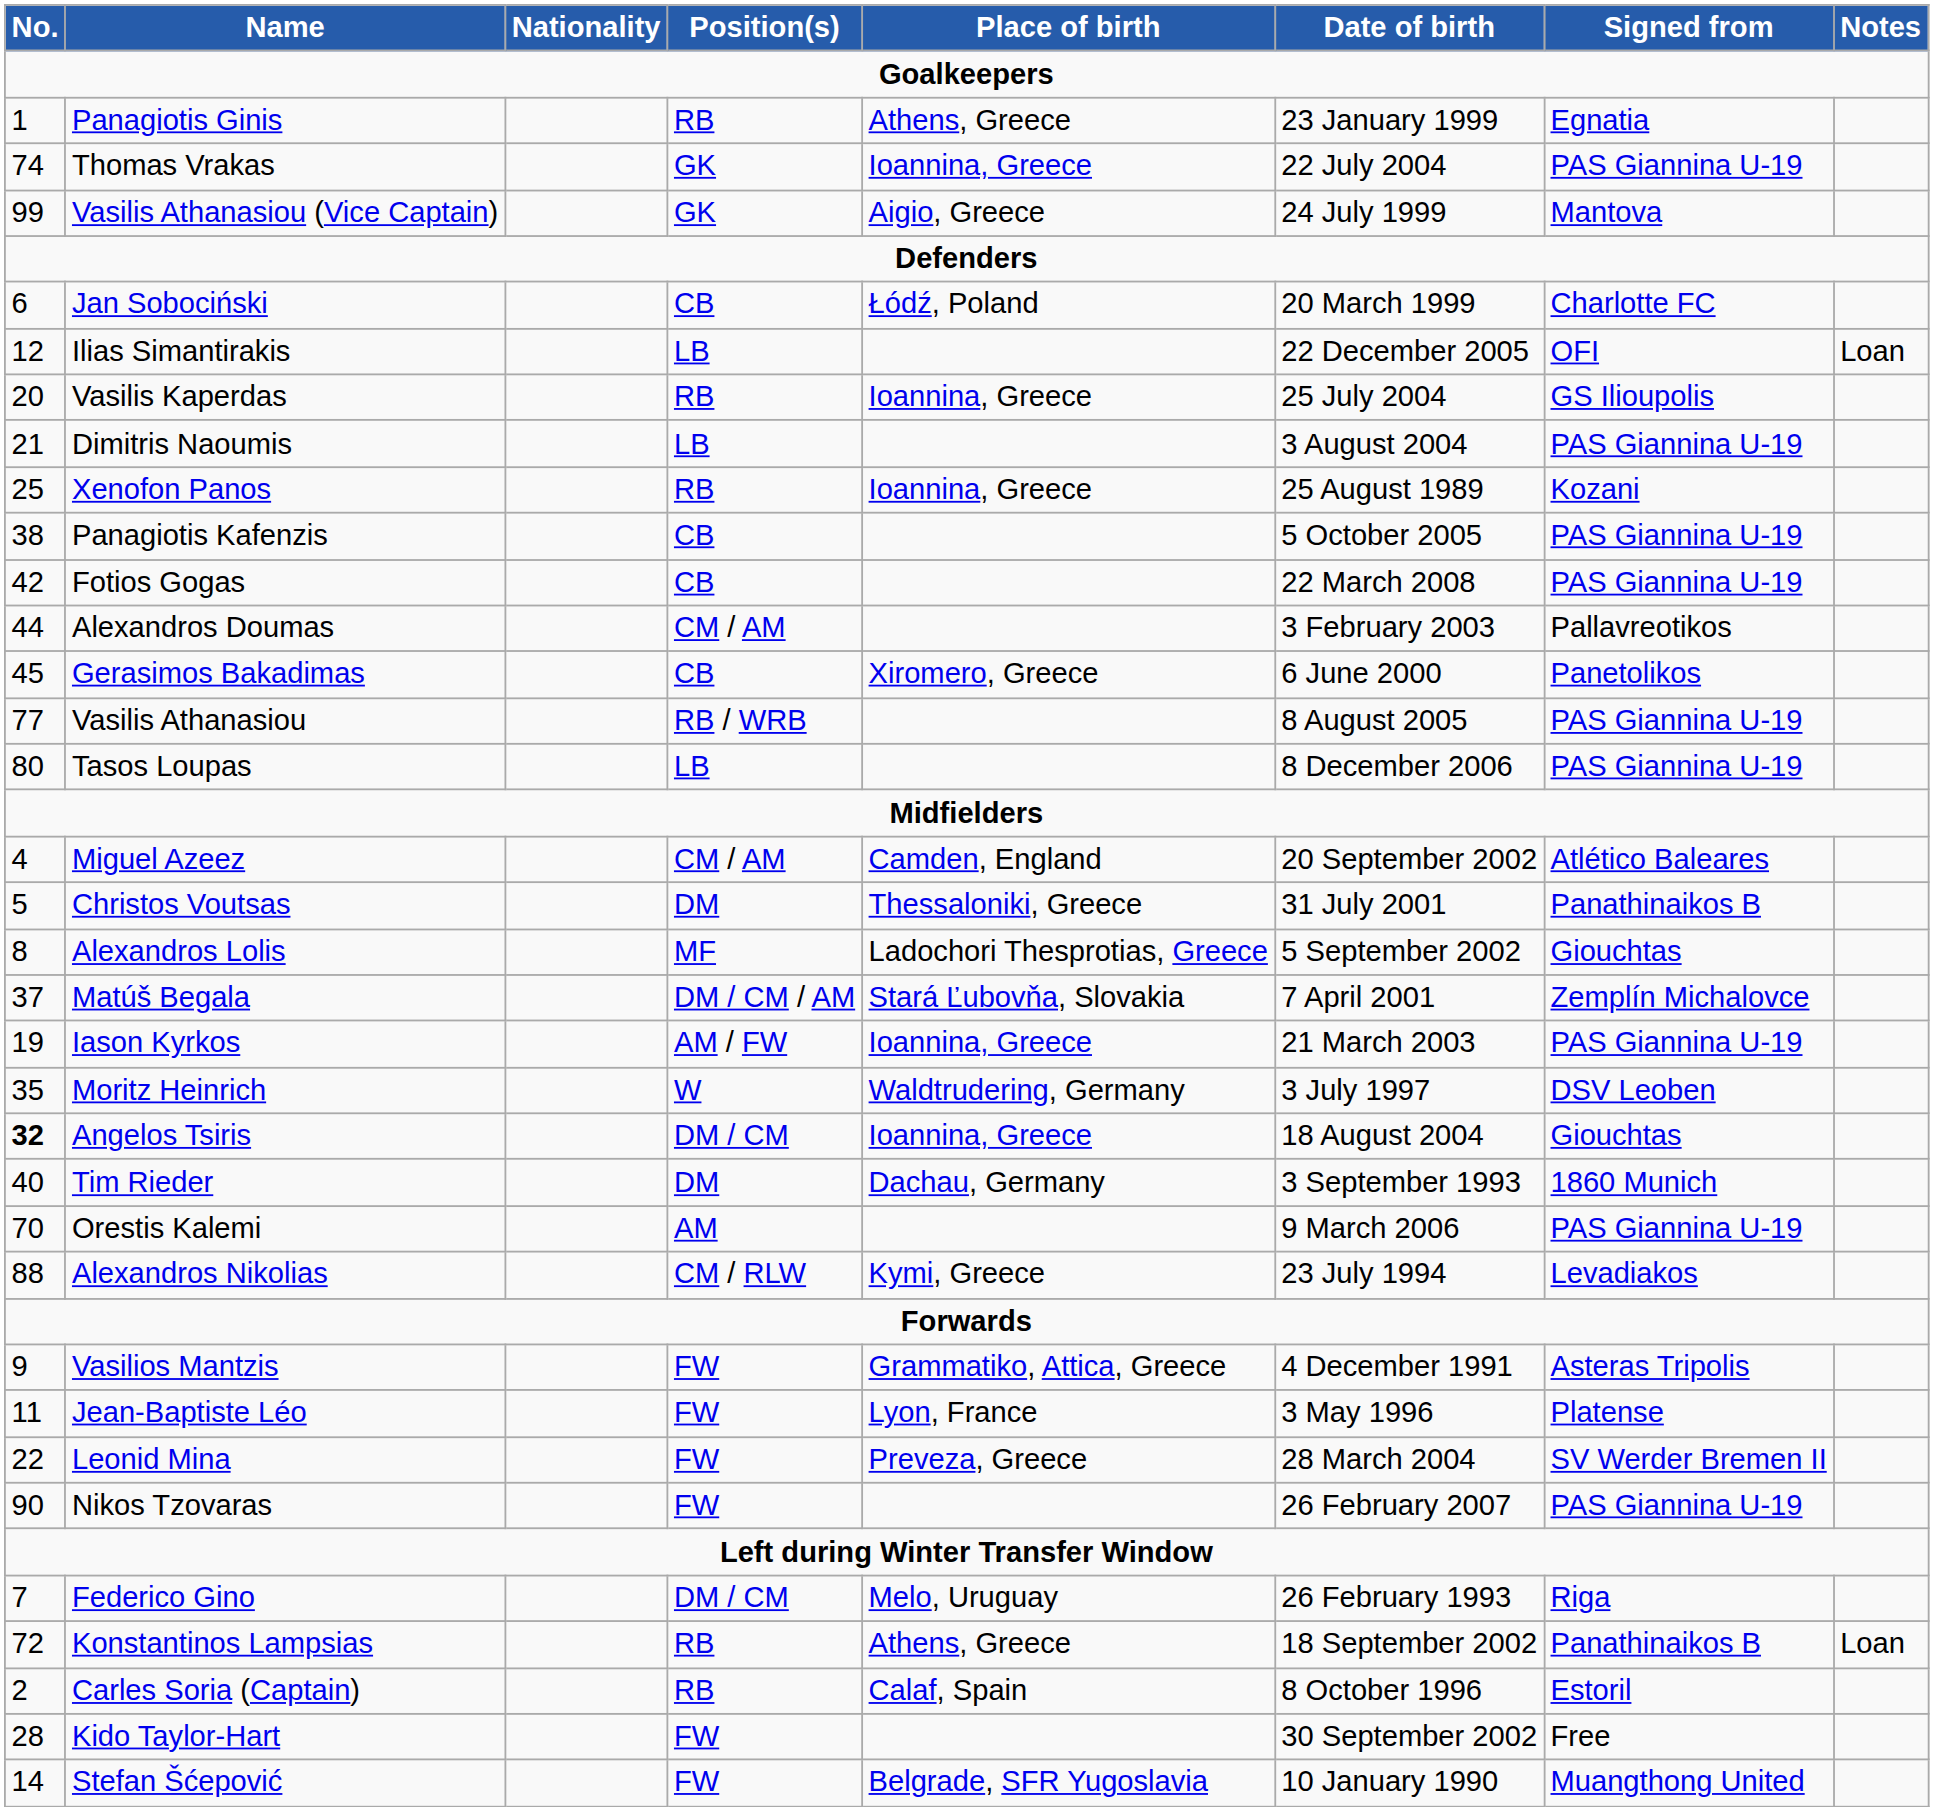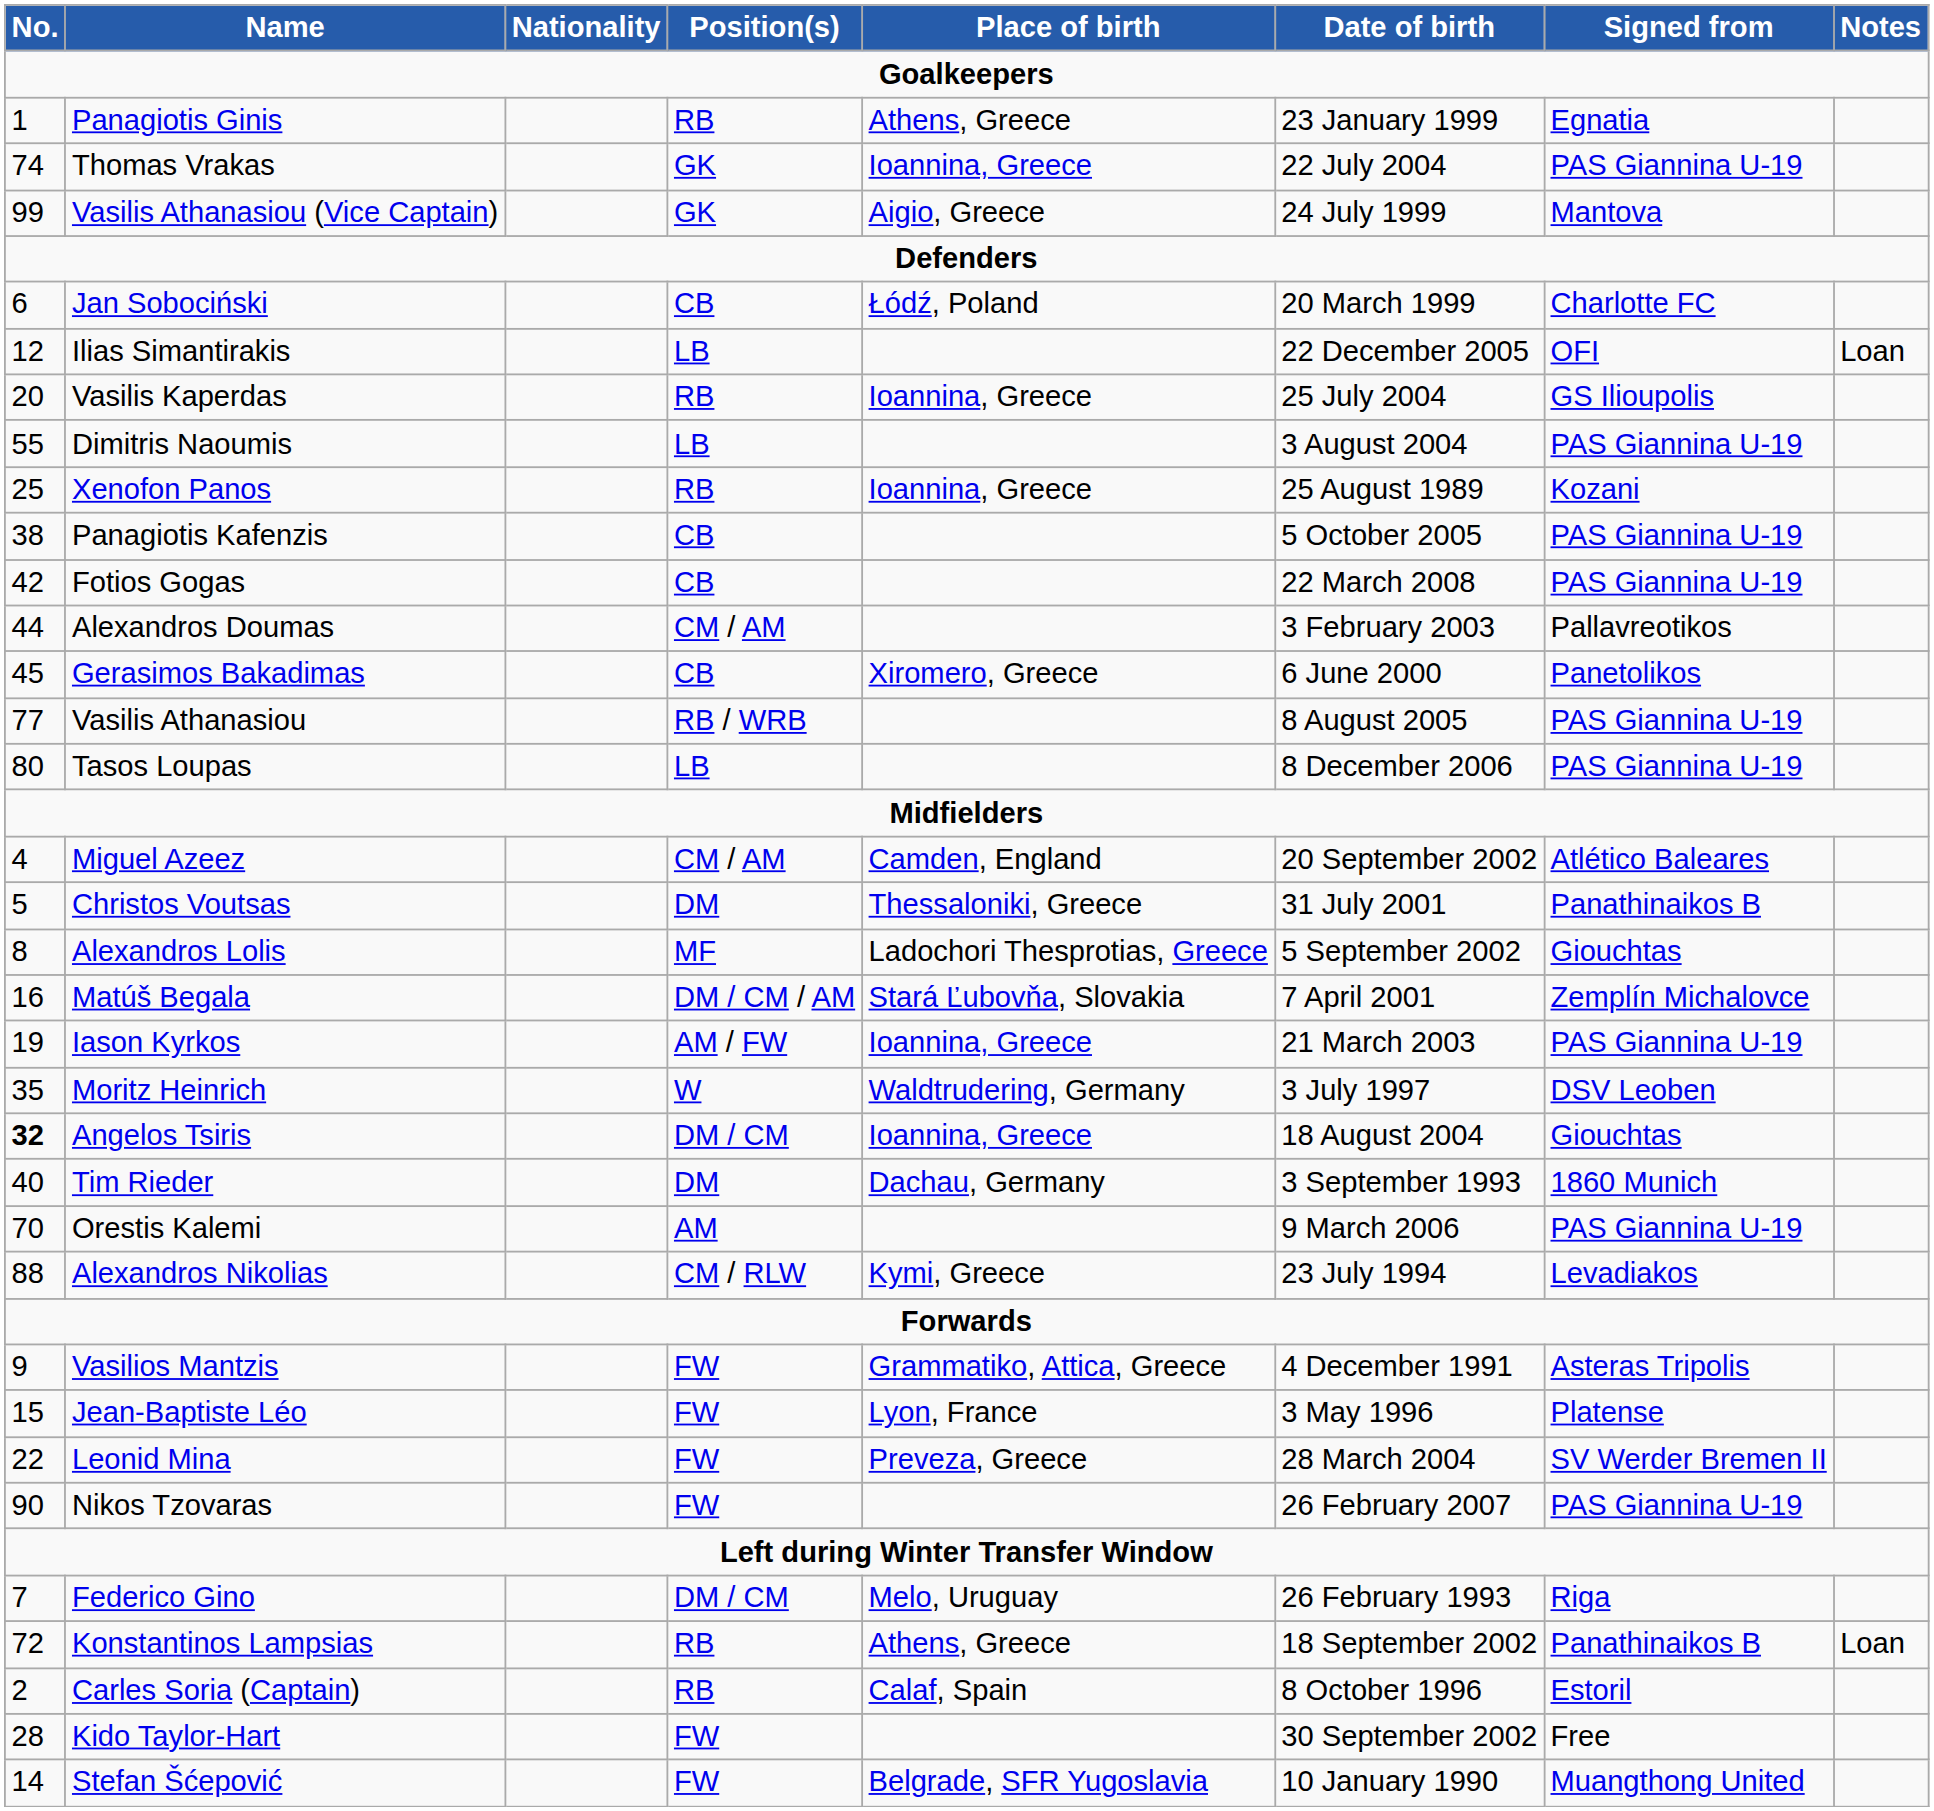 <table class="wikitable">
 <tr>
 <th style="background:#265cab; color:white; text-align:center;">No.</th>
 <th style="background:#265cab; color:white; text-align:center;">Name</th>
 <th style="background:#265cab; color:white; text-align:center;">Nationality</th>
 <th style="background:#265cab; color:white; text-align:center;">Position(s)</th>
 <th style="background:#265cab; color:white; text-align:center;">Place of birth</th>
 <th style="background:#265cab; color:white; text-align:center;">Date of birth</th>
 <th style="background:#265cab; color:white; text-align:center;">Signed from</th>
 <th style="background:#265cab; color:white; text-align:center;">Notes</th>
 </tr>
 <tr>
 <td colspan="8" style="text-align:center;"><strong>Goalkeepers</strong></td>
 </tr>
 <tr>
 <td>1</td>
 <td><a href='#'>Panagiotis Ginis</a></td>
 <td></td>
 <td><a href='#'>RB</a></td>
 <td><a href='#'>Athens</a>, Greece</td>
 <td>23 January 1999</td>
 <td> <a href='#'>Egnatia</a></td>
 <td></td>
 </tr>
 <tr>
 <td>74</td>
 <td>Thomas Vrakas</td>
 <td></td>
 <td><a href='#'>GK</a></td>
 <td><a href='#'>Ioannina, Greece</a></td>
 <td>22 July 2004</td>
 <td> <a href='#'>PAS Giannina U-19</a></td>
 <td></td>
 </tr>
 <tr>
 <td>99</td>
 <td><a href='#'>Vasilis Athanasiou</a> (<a href='#'>Vice Captain</a>)</td>
 <td></td>
 <td><a href='#'>GK</a></td>
 <td><a href='#'>Aigio</a>, Greece</td>
 <td>24 July 1999</td>
 <td> <a href='#'>Mantova</a></td>
 <td></td>
 </tr>
 <tr>
 <td colspan="8" style="text-align:center;"><strong>Defenders</strong></td>
 </tr>
 <tr>
 <td>6</td>
 <td><a href='#'>Jan Sobociński</a></td>
 <td></td>
 <td><a href='#'>CB</a></td>
 <td><a href='#'>Łódź</a>, Poland</td>
 <td>20 March 1999</td>
 <td> <a href='#'>Charlotte FC</a></td>
 <td></td>
 </tr>
 <tr>
 <td>12</td>
 <td>Ilias Simantirakis</td>
 <td></td>
 <td><a href='#'>LB</a></td>
 <td></td>
 <td>22 December 2005</td>
 <td> <a href='#'>OFI</a></td>
 <td>Loan</td>
 </tr>
 <tr>
 <td>20</td>
 <td>Vasilis Kaperdas</td>
 <td></td>
 <td><a href='#'>RB</a></td>
 <td><a href='#'>Ioannina</a>, Greece</td>
 <td>25 July 2004</td>
 <td> <a href='#'>GS Ilioupolis</a></td>
 <td></td>
 </tr>
 <tr>
-<td>21</td>
+<td>55</td>
 <td>Dimitris Naoumis</td>
 <td></td>
 <td><a href='#'>LB</a></td>
 <td></td>
 <td>3 August 2004</td>
 <td> <a href='#'>PAS Giannina U-19</a></td>
 <td></td>
 </tr>
 <tr>
 <td>25</td>
 <td><a href='#'>Xenofon Panos</a></td>
 <td></td>
 <td><a href='#'>RB</a></td>
 <td><a href='#'>Ioannina</a>, Greece</td>
 <td>25 August 1989</td>
 <td> <a href='#'>Kozani</a></td>
 <td></td>
 </tr>
 <tr>
 <td>38</td>
 <td>Panagiotis Kafenzis</td>
 <td></td>
 <td><a href='#'>CB</a></td>
 <td></td>
 <td>5 October 2005</td>
 <td> <a href='#'>PAS Giannina U-19</a></td>
 <td></td>
 </tr>
 <tr>
 <td>42</td>
 <td>Fotios Gogas</td>
 <td></td>
 <td><a href='#'>CB</a></td>
 <td></td>
 <td>22 March 2008</td>
 <td> <a href='#'>PAS Giannina U-19</a></td>
 <td></td>
 </tr>
 <tr>
 <td>44</td>
 <td>Alexandros Doumas</td>
 <td></td>
 <td><a href='#'>CM</a> / <a href='#'>AM</a></td>
 <td></td>
 <td>3 February 2003</td>
 <td> Pallavreotikos</td>
 <td></td>
 </tr>
 <tr>
 <td>45</td>
 <td><a href='#'>Gerasimos Bakadimas</a></td>
 <td></td>
 <td><a href='#'>CB</a></td>
 <td><a href='#'>Xiromero</a>, Greece</td>
 <td>6 June 2000</td>
 <td> <a href='#'>Panetolikos</a></td>
 <td></td>
 </tr>
 <tr>
 <td>77</td>
 <td>Vasilis Athanasiou</td>
 <td></td>
 <td><a href='#'>RB</a> / <a href='#'>WRB</a></td>
 <td></td>
 <td>8 August 2005</td>
 <td> <a href='#'>PAS Giannina U-19</a></td>
 <td></td>
 </tr>
 <tr>
 <td>80</td>
 <td>Tasos Loupas</td>
 <td></td>
 <td><a href='#'>LB</a></td>
 <td></td>
 <td>8 December 2006</td>
 <td> <a href='#'>PAS Giannina U-19</a></td>
 <td></td>
 </tr>
 <tr>
 <td colspan="8" style="text-align:center;"><strong>Midfielders</strong></td>
 </tr>
 <tr>
 <td>4</td>
 <td><a href='#'>Miguel Azeez</a></td>
 <td></td>
 <td><a href='#'>CM</a> / <a href='#'>AM</a></td>
 <td><a href='#'>Camden</a>, England</td>
 <td>20 September 2002</td>
 <td> <a href='#'>Atlético Baleares</a></td>
 <td></td>
 </tr>
 <tr>
 <td>5</td>
 <td><a href='#'>Christos Voutsas</a></td>
 <td></td>
 <td><a href='#'>DM</a></td>
 <td><a href='#'>Thessaloniki</a>, Greece</td>
 <td>31 July 2001</td>
 <td> <a href='#'>Panathinaikos B</a></td>
 <td></td>
 </tr>
 <tr>
 <td>8</td>
 <td><a href='#'>Alexandros Lolis</a></td>
 <td></td>
 <td><a href='#'>MF</a></td>
 <td>Ladochori Thesprotias, <a href='#'>Greece</a></td>
 <td>5 September 2002</td>
 <td> <a href='#'>Giouchtas</a></td>
 <td></td>
 </tr>
 <tr>
-<td>37</td>
+<td>16</td>
 <td><a href='#'>Matúš Begala</a></td>
 <td></td>
 <td><a href='#'>DM / CM</a> / <a href='#'>AM</a></td>
 <td><a href='#'>Stará Ľubovňa</a>, Slovakia</td>
 <td>7 April 2001</td>
 <td> <a href='#'>Zemplín Michalovce</a></td>
 <td></td>
 </tr>
 <tr>
 <td>19</td>
 <td><a href='#'>Iason Kyrkos</a></td>
 <td></td>
 <td><a href='#'>AM</a> / <a href='#'>FW</a></td>
 <td><a href='#'>Ioannina, Greece</a></td>
 <td>21 March 2003</td>
 <td> <a href='#'>PAS Giannina U-19</a></td>
 <td></td>
 </tr>
 <tr>
 <td>35</td>
 <td><a href='#'>Moritz Heinrich</a></td>
 <td></td>
 <td><a href='#'>W</a></td>
 <td><a href='#'>Waldtrudering</a>, Germany</td>
 <td>3 July 1997</td>
 <td> <a href='#'>DSV Leoben</a></td>
 <td></td>
 </tr>
 <tr>
 <td><strong>32</strong></td>
 <td><a href='#'>Angelos Tsiris</a></td>
 <td></td>
 <td><a href='#'>DM / CM</a></td>
 <td><a href='#'>Ioannina, Greece</a></td>
 <td>18 August 2004</td>
 <td> <a href='#'>Giouchtas</a></td>
 <td></td>
 </tr>
 <tr>
 <td>40</td>
 <td><a href='#'>Tim Rieder</a></td>
 <td></td>
 <td><a href='#'>DM</a></td>
 <td><a href='#'>Dachau</a>, Germany</td>
 <td>3 September 1993</td>
 <td> <a href='#'>1860 Munich</a></td>
 <td></td>
 </tr>
 <tr>
 <td>70</td>
 <td>Orestis Kalemi</td>
 <td></td>
 <td><a href='#'>AM</a></td>
 <td></td>
 <td>9 March 2006</td>
 <td> <a href='#'>PAS Giannina U-19</a></td>
 <td></td>
 </tr>
 <tr>
 <td>88</td>
 <td><a href='#'>Alexandros Nikolias</a></td>
 <td></td>
 <td><a href='#'>CM</a> / <a href='#'>RLW</a></td>
 <td><a href='#'>Kymi</a>, Greece</td>
 <td>23 July 1994</td>
 <td> <a href='#'>Levadiakos</a></td>
 <td></td>
 </tr>
 <tr>
 <td colspan="8" style="text-align:center;"><strong>Forwards</strong></td>
 </tr>
 <tr>
 <td>9</td>
 <td><a href='#'>Vasilios Mantzis</a></td>
 <td></td>
 <td><a href='#'>FW</a></td>
 <td><a href='#'>Grammatiko</a>, <a href='#'>Attica</a>, Greece</td>
 <td>4 December 1991</td>
 <td> <a href='#'>Asteras Tripolis</a></td>
 <td></td>
 </tr>
 <tr>
-<td>11</td>
+<td>15</td>
 <td><a href='#'>Jean-Baptiste Léo</a></td>
 <td> </td>
 <td><a href='#'>FW</a></td>
 <td><a href='#'>Lyon</a>, France</td>
 <td>3 May 1996</td>
 <td> <a href='#'>Platense</a></td>
 <td></td>
 </tr>
 <tr>
 <td>22</td>
 <td><a href='#'>Leonid Mina</a></td>
 <td></td>
 <td><a href='#'>FW</a></td>
 <td><a href='#'>Preveza</a>, Greece</td>
 <td>28 March 2004</td>
 <td> <a href='#'>SV Werder Bremen II</a></td>
 <td></td>
 </tr>
 <tr>
 <td>90</td>
 <td>Nikos Tzovaras</td>
 <td></td>
 <td><a href='#'>FW</a></td>
 <td></td>
 <td>26 February 2007</td>
 <td> <a href='#'>PAS Giannina U-19</a></td>
 <td></td>
 </tr>
 <tr>
 <td colspan="8" style="text-align:center;"><strong>Left during Winter Transfer Window</strong></td>
 </tr>
 <tr>
 <td>7</td>
 <td><a href='#'>Federico Gino</a></td>
 <td></td>
 <td><a href='#'>DM / CM</a></td>
 <td><a href='#'>Melo</a>, Uruguay</td>
 <td>26 February 1993</td>
 <td> <a href='#'>Riga</a></td>
 <td></td>
 </tr>
 <tr>
 <td>72</td>
 <td><a href='#'>Konstantinos Lampsias</a></td>
 <td></td>
 <td><a href='#'>RB</a></td>
 <td><a href='#'>Athens</a>, Greece</td>
 <td>18 September 2002</td>
 <td> <a href='#'>Panathinaikos B</a></td>
 <td>Loan</td>
 </tr>
 <tr>
 <td>2</td>
 <td><a href='#'>Carles Soria</a> (<a href='#'>Captain</a>)</td>
 <td></td>
 <td><a href='#'>RB</a></td>
 <td><a href='#'>Calaf</a>, Spain</td>
 <td>8 October 1996</td>
 <td> <a href='#'>Estoril</a></td>
 <td></td>
 </tr>
 <tr>
 <td>28</td>
 <td><a href='#'>Kido Taylor-Hart</a></td>
 <td> </td>
 <td><a href='#'>FW</a></td>
 <td></td>
 <td>30 September 2002</td>
 <td>Free</td>
 <td></td>
 </tr>
 <tr>
 <td>14</td>
 <td><a href='#'>Stefan Šćepović</a></td>
 <td></td>
 <td><a href='#'>FW</a></td>
 <td><a href='#'>Belgrade</a>, <a href='#'>SFR Yugoslavia</a></td>
 <td>10 January 1990</td>
 <td> <a href='#'>Muangthong United</a></td>
 <td></td>
 </tr>
 </table>
